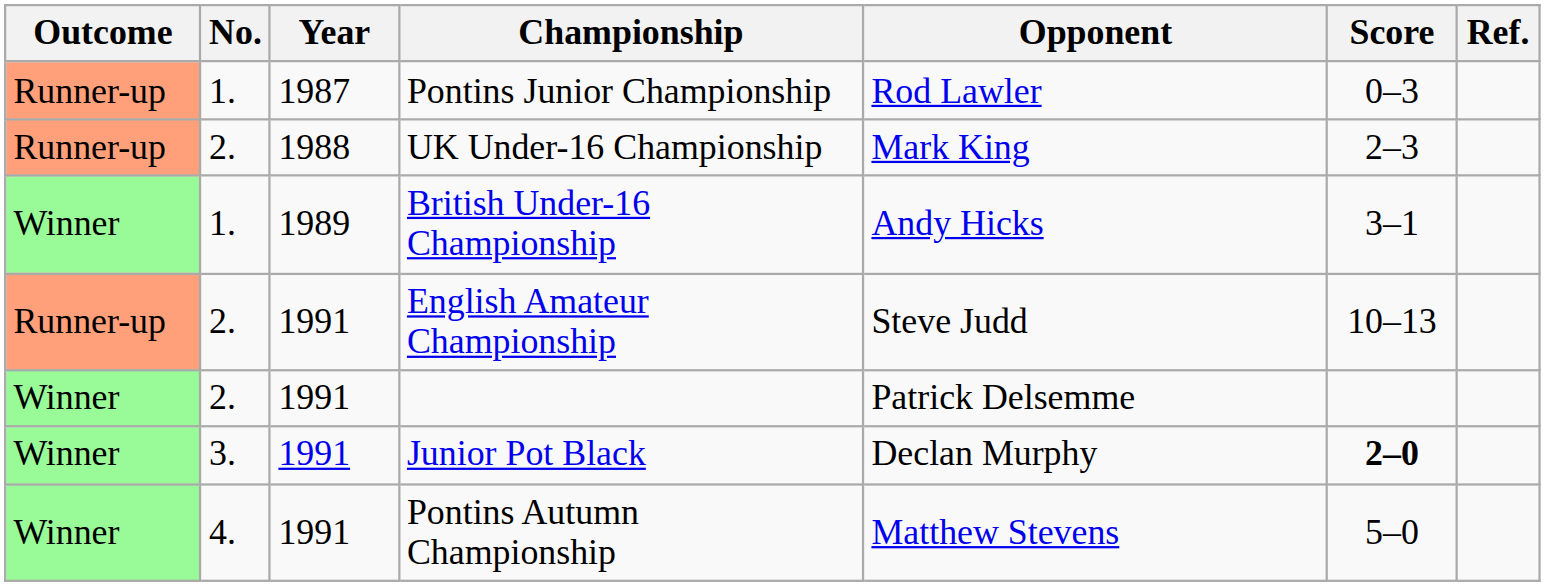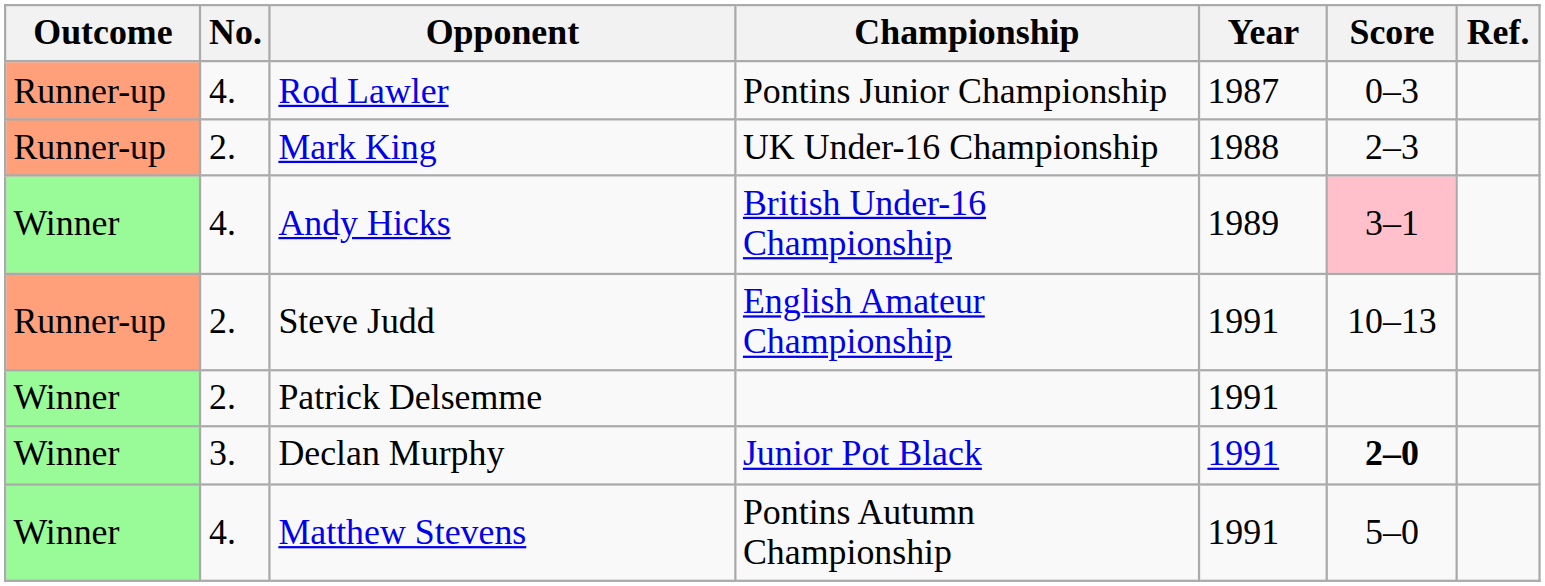 <table class="wikitable sortable">
 <tr>
 <th scope="col" style="width:80px;">Outcome</th>
 <th scope="col" style="width:20px;">No.</th>
+<th scope="col" style="width:200px;">Opponent</th>
+<th scope="col" style="width:200px;">Championship</th>
 <th scope="col" style="width:50px;">Year</th>
-<th scope="col" style="width:200px;">Championship</th>
-<th scope="col" style="width:200px;">Opponent</th>
 <th scope="col" style="text-align:center; width:50px;">Score</th>
 <th scope="col" style="width:30px;" class="unsortable">Ref.</th>
 </tr>
 <tr>
 <td style="background:#ffa07a;">Runner-up</td>
-<td>1.</td>
+<td>4.</td>
+<td> <a href='#'>Rod Lawler</a></td>
+<td>Pontins Junior Championship</td>
 <td>1987</td>
-<td>Pontins Junior Championship</td>
-<td> <a href='#'>Rod Lawler</a></td>
 <td style="text-align:center;">0–3</td>
 <td style="text-align:center;"></td>
 </tr>
 <tr>
 <td style="background:#ffa07a;">Runner-up</td>
 <td>2.</td>
+<td> <a href='#'>Mark King</a></td>
+<td>UK Under-16 Championship</td>
 <td>1988</td>
-<td>UK Under-16 Championship</td>
-<td> <a href='#'>Mark King</a></td>
 <td style="text-align:center;">2–3</td>
 <td style="text-align:center;"></td>
 </tr>
 <tr>
 <td style="background:#98FB98">Winner</td>
-<td>1.</td>
+<td>4.</td>
+<td> <a href='#'>Andy Hicks</a></td>
+<td><a href='#'>British Under-16 Championship</a></td>
 <td>1989</td>
-<td><a href='#'>British Under-16 Championship</a></td>
-<td> <a href='#'>Andy Hicks</a></td>
-<td style="text-align:center;">3–1</td>
+<td style="background: pink; text-align:center;">3–1</td>
 <td style="text-align:center;"></td>
 </tr>
 <tr>
 <td style="background:#ffa07a;">Runner-up</td>
 <td>2.</td>
+<td> Steve Judd</td>
+<td><a href='#'>English Amateur Championship</a></td>
 <td>1991</td>
-<td><a href='#'>English Amateur Championship</a></td>
-<td> Steve Judd</td>
 <td style="text-align:center;">10–13</td>
 <td style="text-align:center;"></td>
 </tr>
 <tr>
 <td style="background:#98FB98">Winner</td>
 <td>2.</td>
+<td> Patrick Delsemme</td>
+<td></td>
 <td>1991</td>
-<td></td>
-<td> Patrick Delsemme</td>
 <td style="text-align:center;"></td>
 <td style="text-align:center;"></td>
 </tr>
 <tr>
 <td style="background:#98FB98">Winner</td>
 <td>3.</td>
+<td> Declan Murphy</td>
+<td><a href='#'>Junior Pot Black</a></td>
 <td><a href='#'>1991</a></td>
-<td><a href='#'>Junior Pot Black</a></td>
-<td> Declan Murphy</td>
 <td style="text-align:center;"><strong>2–0</strong></td>
 <td style="text-align:center;"></td>
 </tr>
 <tr>
 <td style="background:#98FB98">Winner</td>
 <td>4.</td>
+<td> <a href='#'>Matthew Stevens</a></td>
+<td>Pontins Autumn Championship</td>
 <td>1991</td>
-<td>Pontins Autumn Championship</td>
-<td> <a href='#'>Matthew Stevens</a></td>
 <td style="text-align:center;">5–0</td>
 <td style="text-align:center;"></td>
 </tr>
 </table>
